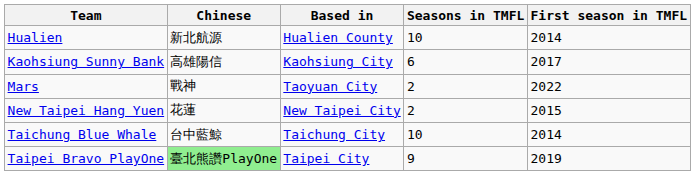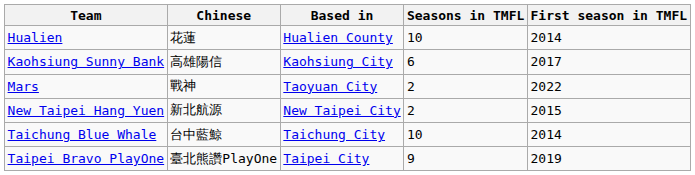 <table class="wikitable sortable">
 <tr>
 <th>Team</th>
 <th>Chinese</th>
 <th>Based in</th>
 <th>Seasons in TMFL</th>
 <th>First season in TMFL</th>
 </tr>
 <tr>
 <td><a href='#'>Hualien</a></td>
-<td>新北航源</td>
+<td>花蓮</td>
 <td><a href='#'>Hualien County</a></td>
 <td>10</td>
 <td>2014</td>
 </tr>
 <tr>
 <td><a href='#'>Kaohsiung Sunny Bank</a></td>
 <td>高雄陽信</td>
 <td><a href='#'>Kaohsiung City</a></td>
 <td>6</td>
 <td>2017</td>
 </tr>
 <tr>
 <td><a href='#'>Mars</a></td>
 <td>戰神</td>
 <td><a href='#'>Taoyuan City</a></td>
 <td>2</td>
 <td>2022</td>
 </tr>
 <tr>
 <td><a href='#'>New Taipei Hang Yuen</a></td>
-<td>花蓮</td>
+<td>新北航源</td>
 <td><a href='#'>New Taipei City</a></td>
 <td>2</td>
 <td>2015</td>
 </tr>
 <tr>
 <td><a href='#'>Taichung Blue Whale</a></td>
 <td>台中藍鯨</td>
 <td><a href='#'>Taichung City</a></td>
 <td>10</td>
 <td>2014</td>
 </tr>
 <tr>
 <td><a href='#'>Taipei Bravo PlayOne</a></td>
-<td style="background: lightgreen;">臺北熊讚PlayOne</td>
+<td>臺北熊讚PlayOne</td>
 <td><a href='#'>Taipei City</a></td>
 <td>9</td>
 <td>2019</td>
 </tr>
 <tr>
 </tr>
 </table>
